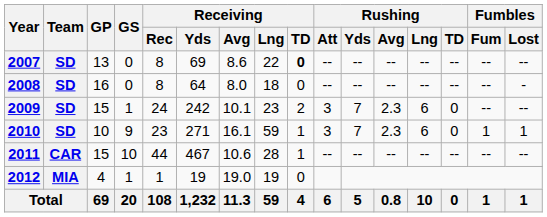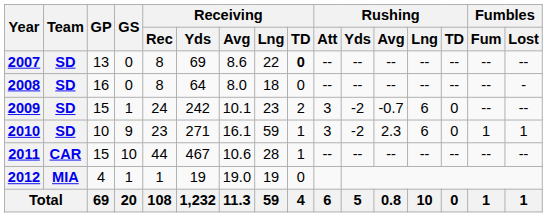 <table class="wikitable" style="text-align: center;">
 <tr>
 <th rowspan="2">Year</th>
 <th rowspan="2">Team</th>
 <th rowspan="2">GP</th>
 <th rowspan="2">GS</th>
 <th colspan="5">Receiving</th>
 <th colspan="5">Rushing</th>
 <th colspan="2">Fumbles</th>
 </tr>
 <tr>
 <th>Rec</th>
 <th>Yds</th>
 <th>Avg</th>
 <th>Lng</th>
 <th>TD</th>
 <th>Att</th>
 <th>Yds</th>
 <th>Avg</th>
 <th>Lng</th>
 <th>TD</th>
 <th>Fum</th>
 <th>Lost</th>
 </tr>
 <tr>
 <th><a href='#'>2007</a></th>
 <th><a href='#'>SD</a></th>
 <td>13</td>
 <td>0</td>
 <td>8</td>
 <td>69</td>
 <td>8.6</td>
 <td>22</td>
 <td><strong>0</strong></td>
 <td>--</td>
 <td>--</td>
 <td>--</td>
 <td>--</td>
 <td>--</td>
 <td>--</td>
 <td>--</td>
 </tr>
 <tr>
 <th><a href='#'>2008</a></th>
 <th><a href='#'>SD</a></th>
 <td>16</td>
 <td>0</td>
 <td>8</td>
 <td>64</td>
 <td>8.0</td>
 <td>18</td>
 <td>0</td>
 <td>--</td>
 <td>--</td>
 <td>--</td>
 <td>--</td>
 <td>--</td>
 <td>--</td>
 <td>-</td>
 </tr>
 <tr>
 <th><a href='#'>2009</a></th>
 <th><a href='#'>SD</a></th>
 <td>15</td>
 <td>1</td>
 <td>24</td>
 <td>242</td>
 <td>10.1</td>
 <td>23</td>
 <td>2</td>
 <td>3</td>
-<td>7</td>
-<td>2.3</td>
+<td>-2</td>
+<td>-0.7</td>
 <td>6</td>
 <td>0</td>
 <td>--</td>
 <td>--</td>
 </tr>
 <tr>
 <th><a href='#'>2010</a></th>
 <th><a href='#'>SD</a></th>
 <td>10</td>
 <td>9</td>
 <td>23</td>
 <td>271</td>
 <td>16.1</td>
 <td>59</td>
 <td>1</td>
 <td>3</td>
-<td>7</td>
+<td>-2</td>
 <td>2.3</td>
 <td>6</td>
 <td>0</td>
 <td>1</td>
 <td>1</td>
 </tr>
 <tr>
 <th><a href='#'>2011</a></th>
 <th><a href='#'>CAR</a></th>
 <td>15</td>
 <td>10</td>
 <td>44</td>
 <td>467</td>
 <td>10.6</td>
 <td>28</td>
 <td>1</td>
 <td>--</td>
 <td>--</td>
 <td>--</td>
 <td>--</td>
 <td>--</td>
 <td>--</td>
 <td>--</td>
 </tr>
 <tr>
 <th><a href='#'>2012</a></th>
 <th><a href='#'>MIA</a></th>
 <td>4</td>
 <td>1</td>
 <td>1</td>
 <td>19</td>
 <td>19.0</td>
 <td>19</td>
 <td>0</td>
 <td></td>
 </tr>
 <tr>
 <th colspan="2">Total</th>
 <th>69</th>
 <th>20</th>
 <th>108</th>
 <th>1,232</th>
 <th>11.3</th>
 <th>59</th>
 <th>4</th>
 <th>6</th>
 <th>5</th>
 <th>0.8</th>
 <th>10</th>
 <th>0</th>
 <th>1</th>
 <th>1</th>
 </tr>
 </table>
